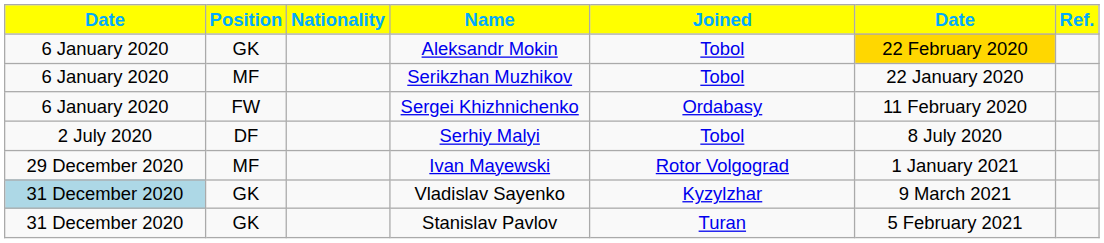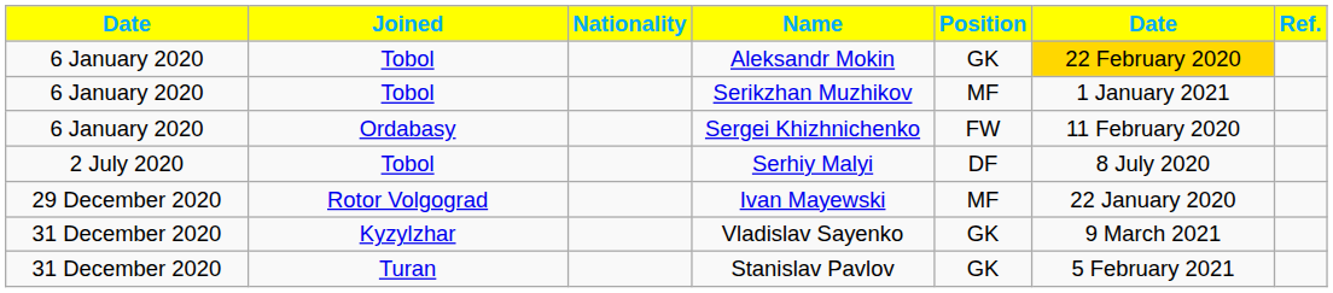 <table class="wikitable"  style="text-align:center; font-size:90%; ">
 <tr>
 <th style="background:#ffff00; color:#00AAFF; width:150px;">Date</th>
-<th style="background:#ffff00; color:#00AAFF; width:50px;">Position</th>
+<th style="background:#ffff00; color:#00AAFF; width:200px;">Joined</th>
 <th style="background:#ffff00; color:#00AAFF; width:50px;">Nationality</th>
 <th style="background:#ffff00; color:#00AAFF; width:150px;">Name</th>
-<th style="background:#ffff00; color:#00AAFF; width:200px;">Joined</th>
+<th style="background:#ffff00; color:#00AAFF; width:50px;">Position</th>
 <th style="background:#ffff00; color:#00AAFF; width:150px;">Date</th>
 <th style="background:#ffff00; color:#00AAFF; width:25px;">Ref.</th>
 </tr>
 <tr>
 <td>6 January 2020</td>
-<td>GK</td>
+<td><a href='#'>Tobol</a></td>
 <td></td>
 <td><a href='#'>Aleksandr Mokin</a></td>
-<td><a href='#'>Tobol</a></td>
+<td>GK</td>
 <td style="background: gold;">22 February 2020</td>
 <td></td>
 </tr>
 <tr>
 <td>6 January 2020</td>
-<td>MF</td>
+<td><a href='#'>Tobol</a></td>
 <td></td>
 <td><a href='#'>Serikzhan Muzhikov</a></td>
-<td><a href='#'>Tobol</a></td>
-<td>22 January 2020</td>
+<td>MF</td>
+<td>1 January 2021</td>
 <td></td>
 </tr>
 <tr>
 <td>6 January 2020</td>
-<td>FW</td>
+<td><a href='#'>Ordabasy</a></td>
 <td></td>
 <td><a href='#'>Sergei Khizhnichenko</a></td>
-<td><a href='#'>Ordabasy</a></td>
+<td>FW</td>
 <td>11 February 2020</td>
 <td></td>
 </tr>
 <tr>
 <td>2 July 2020</td>
-<td>DF</td>
+<td><a href='#'>Tobol</a></td>
 <td></td>
 <td><a href='#'>Serhiy Malyi</a></td>
-<td><a href='#'>Tobol</a></td>
+<td>DF</td>
 <td>8 July 2020</td>
 <td></td>
 </tr>
 <tr>
 <td>29 December 2020</td>
-<td>MF</td>
+<td><a href='#'>Rotor Volgograd</a></td>
 <td></td>
 <td><a href='#'>Ivan Mayewski</a></td>
-<td><a href='#'>Rotor Volgograd</a></td>
-<td>1 January 2021</td>
+<td>MF</td>
+<td>22 January 2020</td>
 <td></td>
 </tr>
 <tr>
-<td style="background: lightblue;">31 December 2020</td>
-<td>GK</td>
+<td>31 December 2020</td>
+<td><a href='#'>Kyzylzhar</a></td>
 <td></td>
 <td>Vladislav Sayenko</td>
-<td><a href='#'>Kyzylzhar</a></td>
+<td>GK</td>
 <td>9 March 2021</td>
 <td></td>
 </tr>
 <tr>
 <td>31 December 2020</td>
-<td>GK</td>
+<td><a href='#'>Turan</a></td>
 <td></td>
 <td>Stanislav Pavlov</td>
-<td><a href='#'>Turan</a></td>
+<td>GK</td>
 <td>5 February 2021</td>
 <td></td>
 </tr>
 </table>
